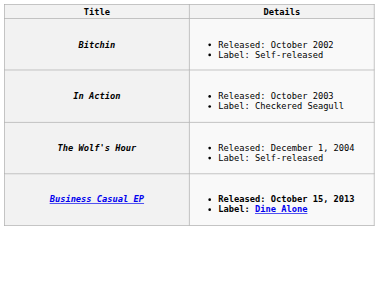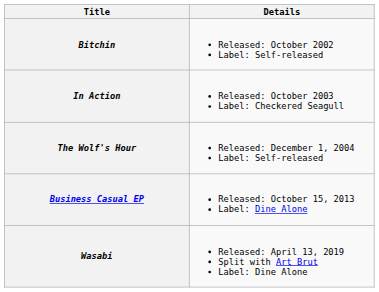 <table class="wikitable plainrowheaders">
 <tr>
 <th style="width:270px;">Title</th>
 <th style="width:270px;">Details</th>
 </tr>
 <tr>
 <th scope="row"><em>Bitchin</em></th>
 <td><br><ul><li>Released: October 2002</li><li>Label: Self-released</li></ul></td>
 </tr>
 <tr>
 <th scope="row"><em>In Action</em></th>
 <td><br><ul><li>Released: October 2003</li><li>Label: Checkered Seagull</li></ul></td>
 </tr>
 <tr>
 <th scope="row"><em>The Wolf's Hour</em></th>
 <td><br><ul><li>Released: December 1, 2004</li><li>Label: Self-released</li></ul></td>
 </tr>
 <tr>
 <th scope="row"><em><a href='#'>Business Casual EP</a></em></th>
-<td><strong><br><ul><li>Released: October 15, 2013</li><li>Label: <a href='#'>Dine Alone</a></li></ul></strong></td>
+<td><br><ul><li>Released: October 15, 2013</li><li>Label: <a href='#'>Dine Alone</a></li></ul></td>
+</tr>
+<tr>
+<th scope="row"><em>Wasabi</em></th>
+<td><br><ul><li>Released: April 13, 2019</li><li>Split with <a href='#'>Art Brut</a></li><li>Label: Dine Alone</li></ul></td>
 </tr>
 </table>
